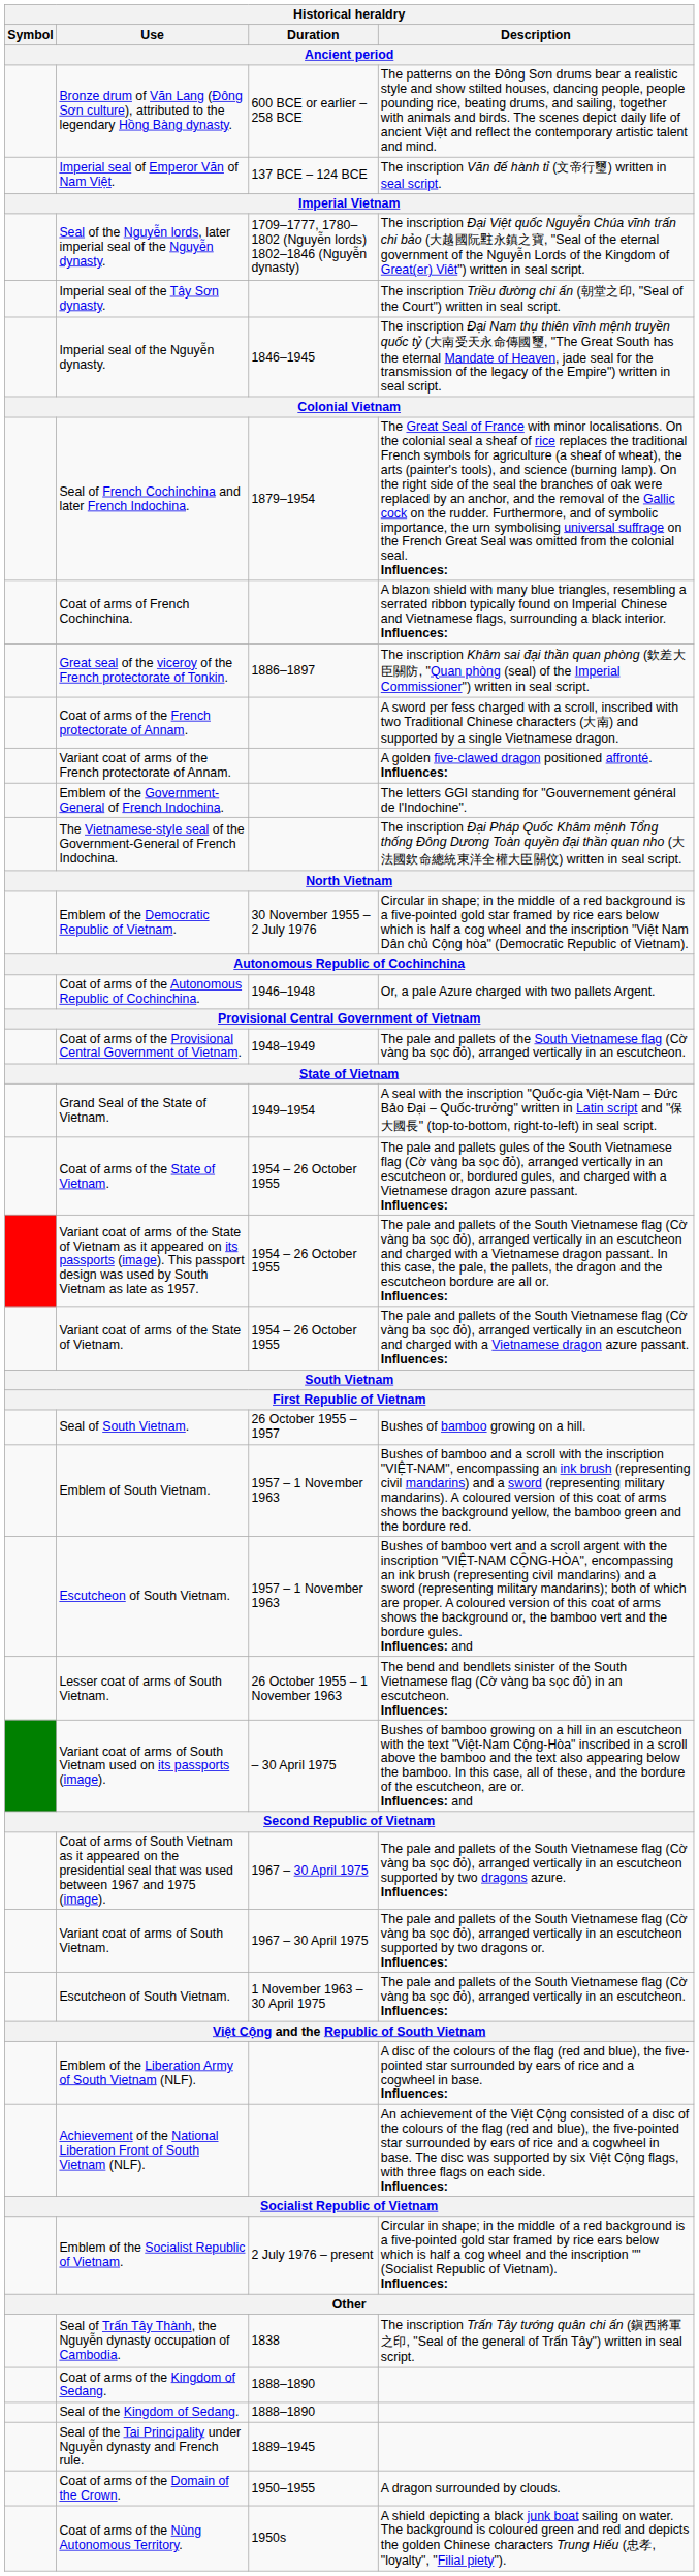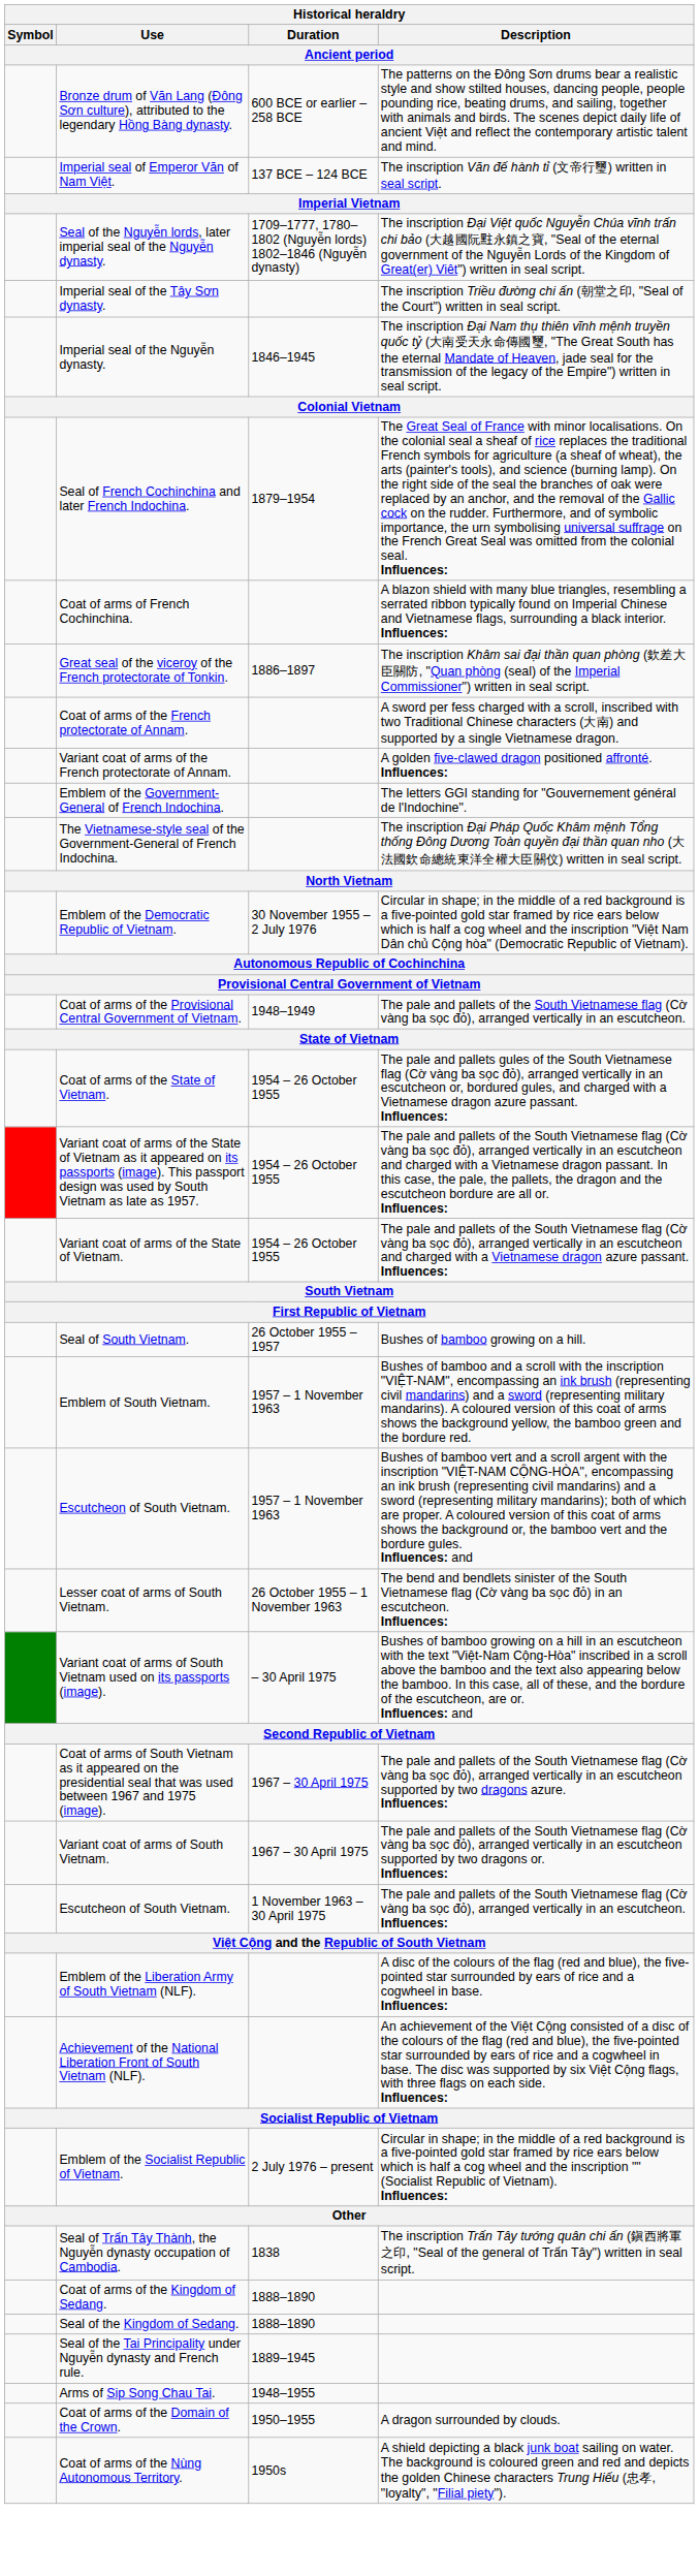 <table class="wikitable" style="font-size: 100%">
 <tr>
 <th colspan=4>Historical heraldry</th>
 </tr>
 <tr>
 <th>Symbol</th>
 <th width=30%>Use</th>
 <th width=20%>Duration</th>
 <th width=50%>Description</th>
 </tr>
 <tr>
 <th colspan=4><a href='#'>Ancient period</a></th>
 </tr>
 <tr>
 <td></td>
 <td><a href='#'>Bronze drum</a> of <a href='#'>Văn Lang</a> (<a href='#'>Đông Sơn culture</a>), attributed to the legendary <a href='#'>Hồng Bàng dynasty</a>.</td>
 <td>600 BCE or earlier – 258 BCE</td>
 <td>The patterns on the Đông Sơn drums bear a realistic style and show stilted houses, dancing people, people pounding rice, beating drums, and sailing, together with animals and birds. The scenes depict daily life of ancient Việt and reflect the contemporary artistic talent and mind.</td>
 </tr>
 <tr>
 <td></td>
 <td><a href='#'>Imperial seal</a> of <a href='#'>Emperor Văn</a> of <a href='#'>Nam Việt</a>.</td>
 <td>137 BCE – 124 BCE</td>
 <td>The inscription <em>Văn đế hành tỉ</em> (文帝行璽) written in <a href='#'>seal script</a>.</td>
 </tr>
 <tr>
 <th colspan=4><a href='#'>Imperial Vietnam</a></th>
 </tr>
 <tr>
 <td></td>
 <td><a href='#'>Seal</a> of the <a href='#'>Nguyễn lords</a>, later imperial seal of the <a href='#'>Nguyễn dynasty</a>.</td>
 <td>1709–1777, 1780–1802 (Nguyễn lords)<br>1802–1846 (Nguyễn dynasty)</td>
 <td>The inscription <em>Đại Việt quốc Nguyễn Chúa vĩnh trấn chi bảo</em> (大越國阮𪐴永鎮之寶, "Seal of the eternal government of the Nguyễn Lords of the Kingdom of <a href='#'>Great(er) Viêt</a>") written in seal script.</td>
 </tr>
 <tr>
 <td></td>
 <td>Imperial seal of the <a href='#'>Tây Sơn dynasty</a>.</td>
 <td></td>
 <td>The inscription <em>Triều đường chi ấn</em> (朝堂之印, "Seal of the Court") written in seal script.</td>
 </tr>
 <tr>
 <td></td>
 <td>Imperial seal of the Nguyễn dynasty.</td>
 <td>1846–1945</td>
 <td>The inscription <em>Đại Nam thụ thiên vĩnh mệnh truyền quốc tỷ</em> (大南受天永命傳國璽, "The Great South has the eternal <a href='#'>Mandate of Heaven</a>, jade seal for the transmission of the legacy of the Empire") written in seal script.</td>
 </tr>
 <tr>
 <th colspan=4><a href='#'>Colonial Vietnam</a></th>
 </tr>
 <tr>
 <td></td>
 <td>Seal of <a href='#'>French Cochinchina</a> and later <a href='#'>French Indochina</a>.</td>
 <td>1879–1954</td>
 <td>The <a href='#'>Great Seal of France</a> with minor localisations. On the colonial seal a sheaf of <a href='#'>rice</a> replaces the traditional French symbols for agriculture (a sheaf of wheat), the arts (painter's tools), and science (burning lamp). On the right side of the seal the branches of oak were replaced by an anchor, and the removal of the <a href='#'>Gallic cock</a> on the rudder. Furthermore, and of symbolic importance, the urn symbolising <a href='#'>universal suffrage</a> on the French Great Seal was omitted from the colonial seal.<br><strong>Influences:</strong> </td>
 </tr>
 <tr>
 <td></td>
 <td>Coat of arms of French Cochinchina.</td>
 <td></td>
 <td>A blazon shield with many blue triangles, resembling a serrated ribbon typically found on Imperial Chinese and Vietnamese flags, surrounding a black interior.<br><strong>Influences:</strong> </td>
 </tr>
 <tr>
 <td></td>
 <td><a href='#'>Great seal</a> of the <a href='#'>viceroy</a> of the <a href='#'>French protectorate of Tonkin</a>.</td>
 <td>1886–1897</td>
 <td>The inscription <em>Khâm sai đại thần quan phòng</em> (欽差大臣關防, "<a href='#'>Quan phòng</a> (seal) of the <a href='#'>Imperial Commissioner</a>") written in seal script.</td>
 </tr>
 <tr>
 <td></td>
 <td>Coat of arms of the <a href='#'>French protectorate of Annam</a>.</td>
 <td></td>
 <td>A sword per fess charged with a scroll, inscribed with two Traditional Chinese characters (大南) and supported by a single Vietnamese dragon.</td>
 </tr>
 <tr>
 <td></td>
 <td>Variant coat of arms of the French protectorate of Annam.</td>
 <td></td>
 <td>A golden <a href='#'>five-clawed dragon</a> positioned <a href='#'>affronté</a>.<br><strong>Influences:</strong> </td>
 </tr>
 <tr>
 <td></td>
 <td>Emblem of the <a href='#'>Government-General</a> of <a href='#'>French Indochina</a>.</td>
 <td></td>
 <td>The letters GGI standing for "Gouvernement général de l'Indochine".</td>
 </tr>
 <tr>
 <td></td>
 <td>The <a href='#'>Vietnamese-style seal</a> of the Government-General of French Indochina.</td>
 <td></td>
 <td>The inscription <em>Đại Pháp Quốc Khâm mệnh Tổng thống Đông Dương Toàn quyền đại thần quan nho</em> (大法國欽命總統東洋全權大臣關伩) written in seal script.</td>
 </tr>
 <tr>
 <th colspan=4><a href='#'>North Vietnam</a></th>
 </tr>
 <tr>
 <td></td>
 <td>Emblem of the <a href='#'>Democratic Republic of Vietnam</a>.</td>
 <td>30 November 1955 – 2 July 1976</td>
 <td>Circular in shape; in the middle of a red background is a five-pointed gold star framed by rice ears below which is half a cog wheel and the inscription "Việt Nam Dân chủ Cộng hòa" (Democratic Republic of Vietnam).</td>
 </tr>
 <tr>
 <th colspan=4><a href='#'>Autonomous Republic of Cochinchina</a></th>
 </tr>
 <tr>
-<td></td>
-<td>Coat of arms of the <a href='#'>Autonomous Republic of Cochinchina</a>.</td>
-<td>1946–1948</td>
-<td>Or, a pale Azure charged with two pallets Argent.</td>
-</tr>
-<tr>
 <th colspan=4><a href='#'>Provisional Central Government of Vietnam</a></th>
 </tr>
 <tr>
 <td></td>
 <td>Coat of arms of the <a href='#'>Provisional Central Government of Vietnam</a>.</td>
 <td>1948–1949</td>
 <td>The pale and pallets of the <a href='#'>South Vietnamese flag</a> (Cờ vàng ba sọc đỏ), arranged vertically in an escutcheon.</td>
 </tr>
 <tr>
 <th colspan=4><a href='#'>State of Vietnam</a></th>
-</tr>
-<tr>
-<td></td>
-<td>Grand Seal of the State of Vietnam.</td>
-<td>1949–1954</td>
-<td>A seal with the inscription "Quốc-gia Việt-Nam – Đức Bảo Đại – Quốc-trưởng" written in <a href='#'>Latin script</a> and "保大國長" (top-to-bottom, right-to-left) in seal script.</td>
 </tr>
 <tr>
 <td></td>
 <td>Coat of arms of the <a href='#'>State of Vietnam</a>.</td>
 <td>1954 – 26 October 1955</td>
 <td>The pale and pallets gules of the South Vietnamese flag (Cờ vàng ba sọc đỏ), arranged vertically in an escutcheon or, bordured gules, and charged with a Vietnamese dragon azure passant.<br><strong>Influences:</strong> </td>
 </tr>
 <tr>
 <td style="background:red;"></td>
 <td>Variant coat of arms of the State of Vietnam as it appeared on <a href='#'>its passports</a> (<a href='#'>image</a>). This passport design was used by South Vietnam as late as 1957.</td>
 <td>1954 – 26 October 1955</td>
 <td>The pale and pallets of the South Vietnamese flag (Cờ vàng ba sọc đỏ), arranged vertically in an escutcheon and charged with a Vietnamese dragon passant. In this case, the pale, the pallets, the dragon and the escutcheon bordure are all or.<br><strong>Influences:</strong> </td>
 </tr>
 <tr>
 <td></td>
 <td>Variant coat of arms of the State of Vietnam.</td>
 <td>1954 – 26 October 1955</td>
 <td>The pale and pallets of the South Vietnamese flag (Cờ vàng ba sọc đỏ), arranged vertically in an escutcheon and charged with a <a href='#'>Vietnamese dragon</a> azure passant.<br><strong>Influences:</strong> </td>
 </tr>
 <tr>
 <th colspan=4><a href='#'>South Vietnam</a></th>
 </tr>
 <tr>
 <th colspan=4><a href='#'>First Republic of Vietnam</a></th>
 </tr>
 <tr>
 <td></td>
 <td>Seal of <a href='#'>South Vietnam</a>.</td>
 <td>26 October 1955 – 1957</td>
 <td>Bushes of <a href='#'>bamboo</a> growing on a hill.</td>
 </tr>
 <tr>
 <td></td>
 <td>Emblem of South Vietnam.</td>
 <td>1957 – 1 November 1963</td>
 <td>Bushes of bamboo and a scroll with the inscription "VIỆT-NAM", encompassing an <a href='#'>ink brush</a> (representing civil <a href='#'>mandarins</a>) and a <a href='#'>sword</a> (representing military mandarins). A coloured version of this coat of arms shows the background yellow, the bamboo green and the bordure red.</td>
 </tr>
 <tr>
 <td></td>
 <td><a href='#'>Escutcheon</a> of South Vietnam.</td>
 <td>1957 – 1 November 1963</td>
 <td>Bushes of bamboo vert and a scroll argent with the inscription "VIỆT-NAM CỘNG-HÒA", encompassing an ink brush (representing civil mandarins) and a sword (representing military mandarins); both of which are proper. A coloured version of this coat of arms shows the background or, the bamboo vert and the bordure gules.<br><strong>Influences:</strong>  and </td>
 </tr>
 <tr>
 <td></td>
 <td>Lesser coat of arms of South Vietnam.</td>
 <td>26 October 1955 – 1 November 1963</td>
 <td>The bend and bendlets sinister of the South Vietnamese flag (Cờ vàng ba sọc đỏ) in an escutcheon.<br><strong>Influences:</strong> </td>
 </tr>
 <tr>
 <td style="background:green;"></td>
 <td>Variant coat of arms of South Vietnam used on <a href='#'>its passports</a> (<a href='#'>image</a>).</td>
 <td>– 30 April 1975</td>
 <td>Bushes of bamboo growing on a hill in an escutcheon with the text "Việt-Nam Cộng-Hòa" inscribed in a scroll above the bamboo and the text also appearing below the bamboo. In this case, all of these, and the bordure of the escutcheon, are or.<br><strong>Influences:</strong>  and </td>
 </tr>
 <tr>
 <th colspan=4><a href='#'>Second Republic of Vietnam</a></th>
 </tr>
 <tr>
 <td></td>
 <td>Coat of arms of South Vietnam as it appeared on the presidential seal that was used between 1967 and 1975 (<a href='#'>image</a>).</td>
 <td>1967 – <a href='#'>30 April 1975</a></td>
 <td>The pale and pallets of the South Vietnamese flag (Cờ vàng ba sọc đỏ), arranged vertically in an escutcheon supported by two <a href='#'>dragons</a> azure.<br><strong>Influences:</strong> </td>
 </tr>
 <tr>
 <td></td>
 <td>Variant coat of arms of South Vietnam.</td>
 <td>1967 – 30 April 1975</td>
 <td>The pale and pallets of the South Vietnamese flag (Cờ vàng ba sọc đỏ), arranged vertically in an escutcheon supported by two dragons or.<br><strong>Influences:</strong> </td>
 </tr>
 <tr>
 <td></td>
 <td>Escutcheon of South Vietnam.</td>
 <td>1 November 1963 – 30 April 1975</td>
 <td>The pale and pallets of the South Vietnamese flag (Cờ vàng ba sọc đỏ), arranged vertically in an escutcheon.<br><strong>Influences:</strong> </td>
 </tr>
 <tr>
 <th colspan=4><a href='#'>Việt Cộng</a> and the <a href='#'>Republic of South Vietnam</a></th>
 </tr>
 <tr>
 <td></td>
 <td>Emblem of the <a href='#'>Liberation Army of South Vietnam</a> (NLF).</td>
 <td></td>
 <td>A disc of the colours of the flag (red and blue), the five-pointed star surrounded by ears of rice and a cogwheel in base.<br><strong>Influences:</strong>  </td>
 </tr>
 <tr>
 <td></td>
 <td><a href='#'>Achievement</a> of the <a href='#'>National Liberation Front of South Vietnam</a> (NLF).</td>
 <td></td>
 <td>An achievement of the Việt Cộng consisted of a disc of the colours of the flag (red and blue), the five-pointed star surrounded by ears of rice and a cogwheel in base. The disc was supported by six Việt Cộng flags, with three flags on each side.<br><strong>Influences:</strong>  </td>
 </tr>
 <tr>
 <th colspan="4"><a href='#'>Socialist Republic of Vietnam</a></th>
 </tr>
 <tr>
 <td></td>
 <td>Emblem of the <a href='#'>Socialist Republic of Vietnam</a>.</td>
 <td>2 July 1976 – present</td>
 <td>Circular in shape; in the middle of a red background is a five-pointed gold star framed by rice ears below which is half a cog wheel and the inscription "" (Socialist Republic of Vietnam).<br><strong>Influences:</strong> </td>
 </tr>
 <tr>
 <th colspan=4>Other</th>
 </tr>
 <tr>
 <td></td>
 <td>Seal of <a href='#'>Trấn Tây Thành</a>, the Nguyễn dynasty occupation of <a href='#'>Cambodia</a>.</td>
 <td>1838</td>
 <td>The inscription <em>Trấn Tây tướng quân chi ấn</em> (鎭西將軍之印, "Seal of the general of Trấn Tây") written in seal script.</td>
 </tr>
 <tr>
 <td></td>
 <td>Coat of arms of the <a href='#'>Kingdom of Sedang</a>.</td>
 <td>1888–1890</td>
 <td></td>
 </tr>
 <tr>
 <td></td>
 <td>Seal of the <a href='#'>Kingdom of Sedang</a>.</td>
 <td>1888–1890</td>
 <td></td>
 </tr>
 <tr>
 <td></td>
 <td>Seal of the <a href='#'>Tai Principality</a> under Nguyễn dynasty and French rule.</td>
 <td>1889–1945</td>
 <td></td>
 </tr>
 <tr>
 <td></td>
+<td>Arms of <a href='#'>Sip Song Chau Tai</a>.</td>
+<td>1948–1955</td>
+<td></td>
+</tr>
+<tr>
+<td></td>
 <td>Coat of arms of the <a href='#'>Domain of the Crown</a>.</td>
 <td>1950–1955</td>
 <td>A dragon surrounded by clouds.</td>
 </tr>
 <tr>
 <td></td>
 <td>Coat of arms of the <a href='#'>Nùng Autonomous Territory</a>.</td>
 <td>1950s</td>
 <td>A shield depicting a black <a href='#'>junk boat</a> sailing on water. The background is coloured green and red and depicts the golden Chinese characters <em>Trung Hiếu</em> (忠孝, "loyalty", "<a href='#'>Filial piety</a>").</td>
 </tr>
 </table>
